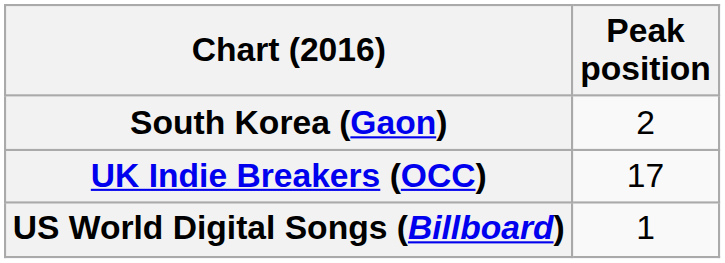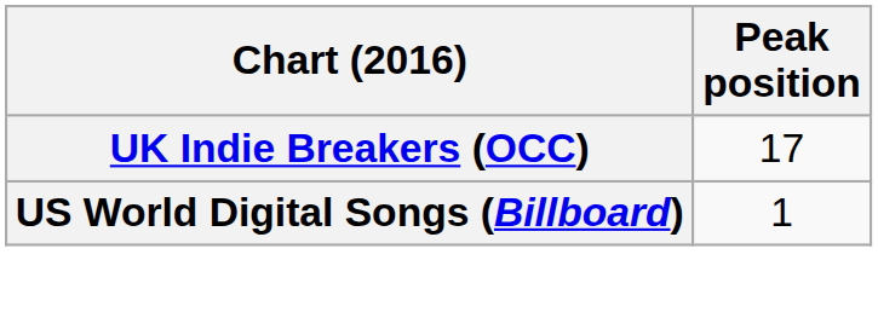 <table class="wikitable plainrowheaders sortable" style="text-align:center">
 <tr>
 <th scope="col">Chart (2016)</th>
 <th scope="col">Peak<br>position</th>
-</tr>
-<tr>
-<th scope="row">South Korea (<a href='#'>Gaon</a>)</th>
-<td>2</td>
 </tr>
 <tr>
 <th scope="row"><a href='#'>UK Indie Breakers</a> (<a href='#'>OCC</a>)</th>
 <td>17</td>
 </tr>
 <tr>
 <th scope="row">US World Digital Songs (<a href='#'><em>Billboard</em></a>)</th>
 <td>1</td>
 </tr>
 </table>
